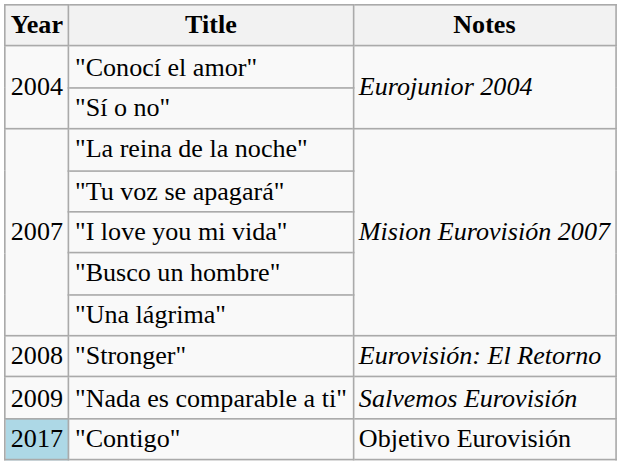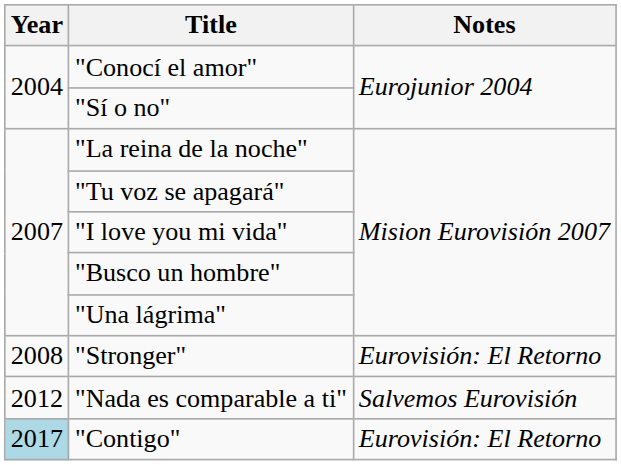 <table class="wikitable">
 <tr>
 <th>Year</th>
 <th>Title</th>
 <th>Notes</th>
 </tr>
 <tr>
 <td rowspan="2">2004</td>
 <td>"Conocí el amor"</td>
 <td rowspan=2><em>Eurojunior 2004</em></td>
 </tr>
 <tr>
 <td>"Sí o no"</td>
 </tr>
 <tr>
 <td rowspan="5">2007</td>
 <td>"La reina de la noche"</td>
 <td rowspan=5><em>Mision Eurovisión 2007</em></td>
 </tr>
 <tr>
 <td>"Tu voz se apagará"</td>
 </tr>
 <tr>
 <td>"I love you mi vida"</td>
 </tr>
 <tr>
 <td>"Busco un hombre"</td>
 </tr>
 <tr>
 <td>"Una lágrima"</td>
 </tr>
 <tr>
 <td>2008</td>
 <td>"Stronger"</td>
 <td><em>Eurovisión: El Retorno</em></td>
 </tr>
 <tr>
-<td>2009</td>
+<td>2012</td>
 <td>"Nada es comparable a ti"</td>
 <td><em>Salvemos Eurovisión</em></td>
 </tr>
 <tr>
 <td style="background: lightblue;">2017</td>
 <td>"Contigo"</td>
-<td>Objetivo Eurovisión</td>
+<td><em>Eurovisión: El Retorno</em></td>
 </tr>
 </table>
